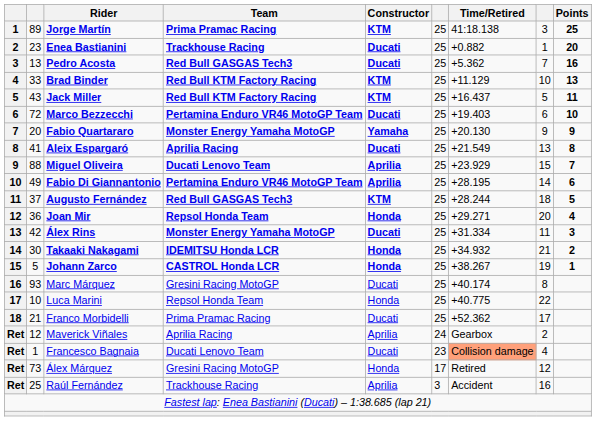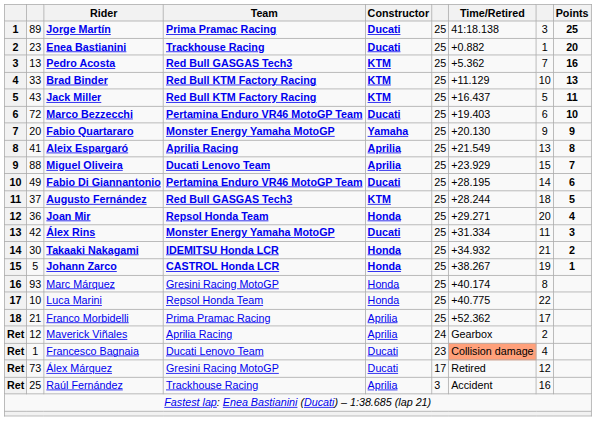 <table class="wikitable sortable" style="font-size: 85%;">
 <tr>
 <th scope="col"></th>
 <th scope="col"></th>
 <th scope="col">Rider</th>
 <th scope="col">Team</th>
 <th scope="col">Constructor</th>
 <th scope="col" class="unsortable"></th>
 <th scope="col" class="unsortable">Time/Retired</th>
 <th scope="col"></th>
 <th scope="col">Points</th>
 </tr>
 <tr>
 <th scope="row">1</th>
 <td align="center">89</td>
 <td data-sort-value="mart"> <strong><a href='#'>Jorge Martín</a></strong></td>
 <td><strong><a href='#'>Prima Pramac Racing</a></strong></td>
-<td><strong><a href='#'>KTM</a></strong></td>
+<td><strong><a href='#'>Ducati</a></strong></td>
 <td>25</td>
 <td>41:18.138</td>
 <td align="center">3</td>
 <td align="center"><strong>25</strong></td>
 </tr>
 <tr>
 <th scope="row">2</th>
 <td align="center">23</td>
 <td data-sort-value="bas"> <strong><a href='#'>Enea Bastianini</a></strong></td>
 <td><strong><a href='#'>Trackhouse Racing</a></strong></td>
 <td><strong><a href='#'>Ducati</a></strong></td>
 <td>25</td>
 <td>+0.882</td>
 <td align="center">1</td>
 <td align="center"><strong>20</strong></td>
 </tr>
 <tr>
 <th scope="row">3</th>
 <td align="center">13</td>
 <td data-sort-value="aco"> <strong><a href='#'>Pedro Acosta</a></strong></td>
 <td><strong><a href='#'>Red Bull GASGAS Tech3</a></strong></td>
-<td><strong><a href='#'>Ducati</a></strong></td>
+<td><strong><a href='#'>KTM</a></strong></td>
 <td>25</td>
 <td>+5.362</td>
 <td align="center">7</td>
 <td align="center"><strong>16</strong></td>
 </tr>
 <tr>
 <th scope="row">4</th>
 <td align="center">33</td>
 <td data-sort-value="bin"> <strong><a href='#'>Brad Binder</a></strong></td>
 <td><strong><a href='#'>Red Bull KTM Factory Racing</a></strong></td>
 <td><strong><a href='#'>KTM</a></strong></td>
 <td>25</td>
 <td>+11.129</td>
 <td align="center">10</td>
 <td align="center"><strong>13</strong></td>
 </tr>
 <tr>
 <th scope="row">5</th>
 <td align="center">43</td>
 <td data-sort-value="mil"> <strong><a href='#'>Jack Miller</a></strong></td>
 <td><strong><a href='#'>Red Bull KTM Factory Racing</a></strong></td>
 <td><strong><a href='#'>KTM</a></strong></td>
 <td>25</td>
 <td>+16.437</td>
 <td align="center">5</td>
 <td align="center"><strong>11</strong></td>
 </tr>
 <tr>
 <th scope="row">6</th>
 <td align="center">72</td>
 <td data-sort-value="bez"> <strong><a href='#'>Marco Bezzecchi</a></strong></td>
 <td><strong><a href='#'>Pertamina Enduro VR46 MotoGP Team</a></strong></td>
 <td><strong><a href='#'>Ducati</a></strong></td>
 <td>25</td>
 <td>+19.403</td>
 <td align="center">6</td>
 <td align="center"><strong>10</strong></td>
 </tr>
 <tr>
 <th scope="row">7</th>
 <td align="center">20</td>
 <td data-sort-value="qua"> <strong><a href='#'>Fabio Quartararo</a></strong></td>
 <td><strong><a href='#'>Monster Energy Yamaha MotoGP</a></strong></td>
 <td><strong><a href='#'>Yamaha</a></strong></td>
 <td>25</td>
 <td>+20.130</td>
 <td align="center">9</td>
 <td align="center"><strong>9</strong></td>
 </tr>
 <tr>
 <th scope="row">8</th>
 <td align="center">41</td>
 <td data-sort-value="esp"> <strong><a href='#'>Aleix Espargaró</a></strong></td>
 <td><strong><a href='#'>Aprilia Racing</a></strong></td>
-<td><strong><a href='#'>Ducati</a></strong></td>
+<td><strong><a href='#'>Aprilia</a></strong></td>
 <td>25</td>
 <td>+21.549</td>
 <td align="center">13</td>
 <td align="center"><strong>8</strong></td>
 </tr>
 <tr>
 <th scope="row">9</th>
 <td align="center">88</td>
 <td data-sort-value="oli"> <strong><a href='#'>Miguel Oliveira</a></strong></td>
 <td><strong><a href='#'>Ducati Lenovo Team</a></strong></td>
 <td><strong><a href='#'>Aprilia</a></strong></td>
 <td>25</td>
 <td>+23.929</td>
 <td align="center">15</td>
 <td align="center"><strong>7</strong></td>
 </tr>
 <tr>
 <th scope="row">10</th>
 <td align="center">49</td>
 <td data-sort-value="dig"> <strong><a href='#'>Fabio Di Giannantonio</a></strong></td>
 <td><strong><a href='#'>Pertamina Enduro VR46 MotoGP Team</a></strong></td>
-<td><strong><a href='#'>Aprilia</a></strong></td>
+<td><strong><a href='#'>Ducati</a></strong></td>
 <td>25</td>
 <td>+28.195</td>
 <td align="center">14</td>
 <td align="center"><strong>6</strong></td>
 </tr>
 <tr>
 <th scope="row">11</th>
 <td align="center">37</td>
 <td data-sort-value="fera"> <strong><a href='#'>Augusto Fernández</a></strong></td>
 <td><strong><a href='#'>Red Bull GASGAS Tech3</a></strong></td>
 <td><strong><a href='#'>KTM</a></strong></td>
 <td>25</td>
 <td>+28.244</td>
 <td align="center">18</td>
 <td align="center"><strong>5</strong></td>
 </tr>
 <tr>
 <th scope="row">12</th>
 <td align="center">36</td>
 <td data-sort-value="mir"> <strong><a href='#'>Joan Mir</a></strong></td>
 <td><strong><a href='#'>Repsol Honda Team</a></strong></td>
 <td><strong><a href='#'>Honda</a></strong></td>
 <td>25</td>
 <td>+29.271</td>
 <td align="center">20</td>
 <td align="center"><strong>4</strong></td>
 </tr>
 <tr>
 <th scope="row">13</th>
 <td align="center">42</td>
 <td data-sort-value="rin"> <strong><a href='#'>Álex Rins</a></strong></td>
 <td><strong><a href='#'>Monster Energy Yamaha MotoGP</a></strong></td>
 <td><strong><a href='#'>Ducati</a></strong></td>
 <td>25</td>
 <td>+31.334</td>
 <td align="center">11</td>
 <td align="center"><strong>3</strong></td>
 </tr>
 <tr>
 <th scope="row">14</th>
 <td align="center">30</td>
 <td data-sort-value="nak"> <strong><a href='#'>Takaaki Nakagami</a></strong></td>
 <td><strong><a href='#'>IDEMITSU Honda LCR</a></strong></td>
 <td><strong><a href='#'>Honda</a></strong></td>
 <td>25</td>
 <td>+34.932</td>
 <td align="center">21</td>
 <td align="center"><strong>2</strong></td>
 </tr>
 <tr>
 <th scope="row">15</th>
 <td align="center">5</td>
 <td data-sort-value="zar"> <strong><a href='#'>Johann Zarco</a></strong></td>
 <td><strong><a href='#'>CASTROL Honda LCR</a></strong></td>
 <td><strong><a href='#'>Honda</a></strong></td>
 <td>25</td>
 <td>+38.267</td>
 <td align="center">19</td>
 <td align="center"><strong>1</strong></td>
 </tr>
 <tr>
 <th scope="row">16</th>
 <td align="center">93</td>
 <td data-sort-value="marqm"> <a href='#'>Marc Márquez</a></td>
 <td><a href='#'>Gresini Racing MotoGP</a></td>
-<td><a href='#'>Ducati</a></td>
+<td><a href='#'>Honda</a></td>
 <td>25</td>
 <td>+40.174</td>
 <td align="center">8</td>
 <td align="center"></td>
 </tr>
 <tr>
 <th scope="row">17</th>
 <td align="center">10</td>
 <td data-sort-value="mari"> <a href='#'>Luca Marini</a></td>
 <td><a href='#'>Repsol Honda Team</a></td>
 <td><a href='#'>Honda</a></td>
 <td>25</td>
 <td>+40.775</td>
 <td align="center">22</td>
 <td align="center"></td>
 </tr>
 <tr>
 <th scope="row">18</th>
 <td align="center">21</td>
 <td data-sort-value="mor"> <a href='#'>Franco Morbidelli</a></td>
 <td><a href='#'>Prima Pramac Racing</a></td>
-<td><a href='#'>Ducati</a></td>
+<td><a href='#'>Aprilia</a></td>
 <td>25</td>
 <td>+52.362</td>
 <td align="center">17</td>
 <td align="center"></td>
 </tr>
 <tr>
 <th scope="row">Ret</th>
 <td align="center">12</td>
 <td data-sort-value="vin"> <a href='#'>Maverick Viñales</a></td>
 <td><a href='#'>Aprilia Racing</a></td>
 <td><a href='#'>Aprilia</a></td>
 <td>24</td>
 <td>Gearbox</td>
 <td align="center">2</td>
 <td align="center"></td>
 </tr>
 <tr>
 <th scope="row">Ret</th>
 <td align="center">1</td>
 <td data-sort-value="bag"> <a href='#'>Francesco Bagnaia</a></td>
 <td><a href='#'>Ducati Lenovo Team</a></td>
 <td><a href='#'>Ducati</a></td>
 <td>23</td>
 <td style="background: lightsalmon;">Collision damage</td>
 <td align="center">4</td>
 <td align="center"></td>
 </tr>
 <tr>
 <th scope="row">Ret</th>
 <td align="center">73</td>
 <td data-sort-value="marqa"> <a href='#'>Álex Márquez</a></td>
 <td><a href='#'>Gresini Racing MotoGP</a></td>
-<td><a href='#'>Honda</a></td>
+<td><a href='#'>Ducati</a></td>
 <td>17</td>
 <td>Retired</td>
 <td align="center">12</td>
 <td align="center"></td>
 </tr>
 <tr>
 <th scope="row">Ret</th>
 <td align="center">25</td>
 <td data-sort-value="ferr"> <a href='#'>Raúl Fernández</a></td>
 <td><a href='#'>Trackhouse Racing</a></td>
 <td><a href='#'>Aprilia</a></td>
 <td>3</td>
 <td>Accident</td>
 <td align="center">16</td>
 <td></td>
 </tr>
 <tr class="sortbottom">
 <td colspan="9" style="text-align:center"><em><a href='#'>Fastest lap</a>:  <a href='#'>Enea Bastianini</a> (<a href='#'>Ducati</a>) – 1:38.685 (lap 21)</em></td>
 </tr>
 <tr>
 <th colspan=9></th>
 </tr>
 </table>
